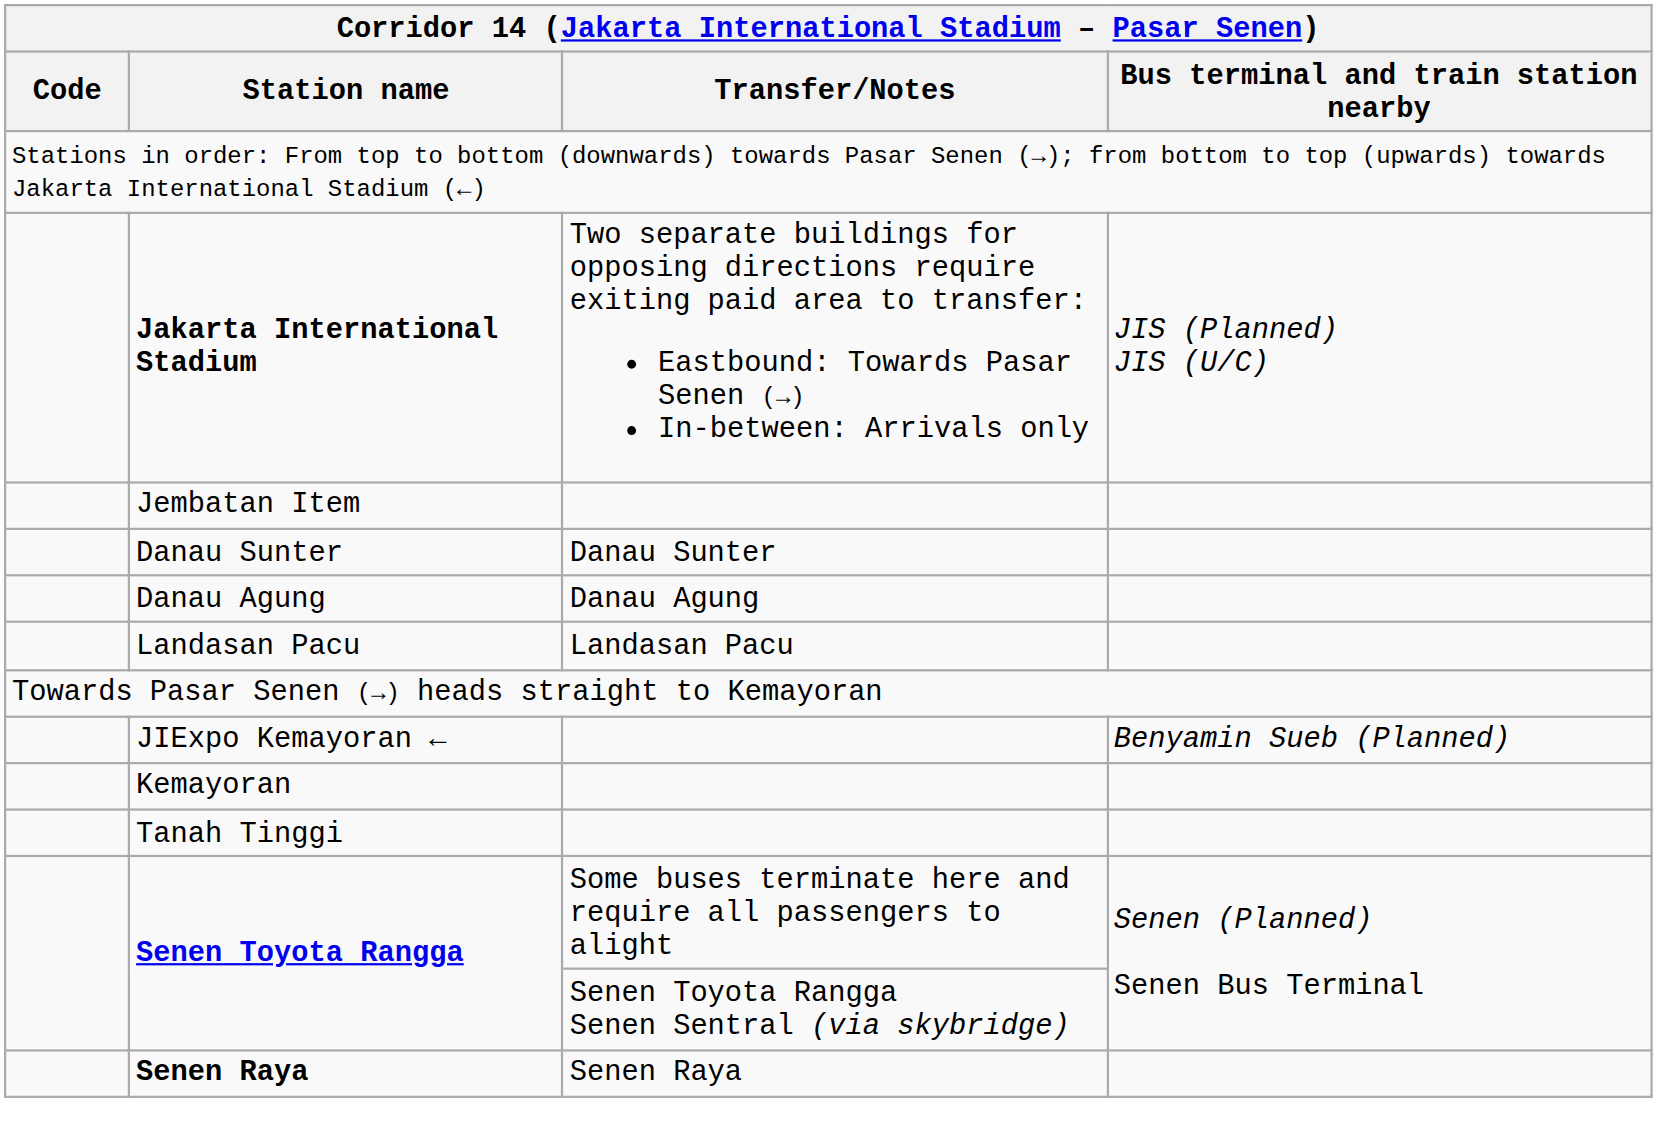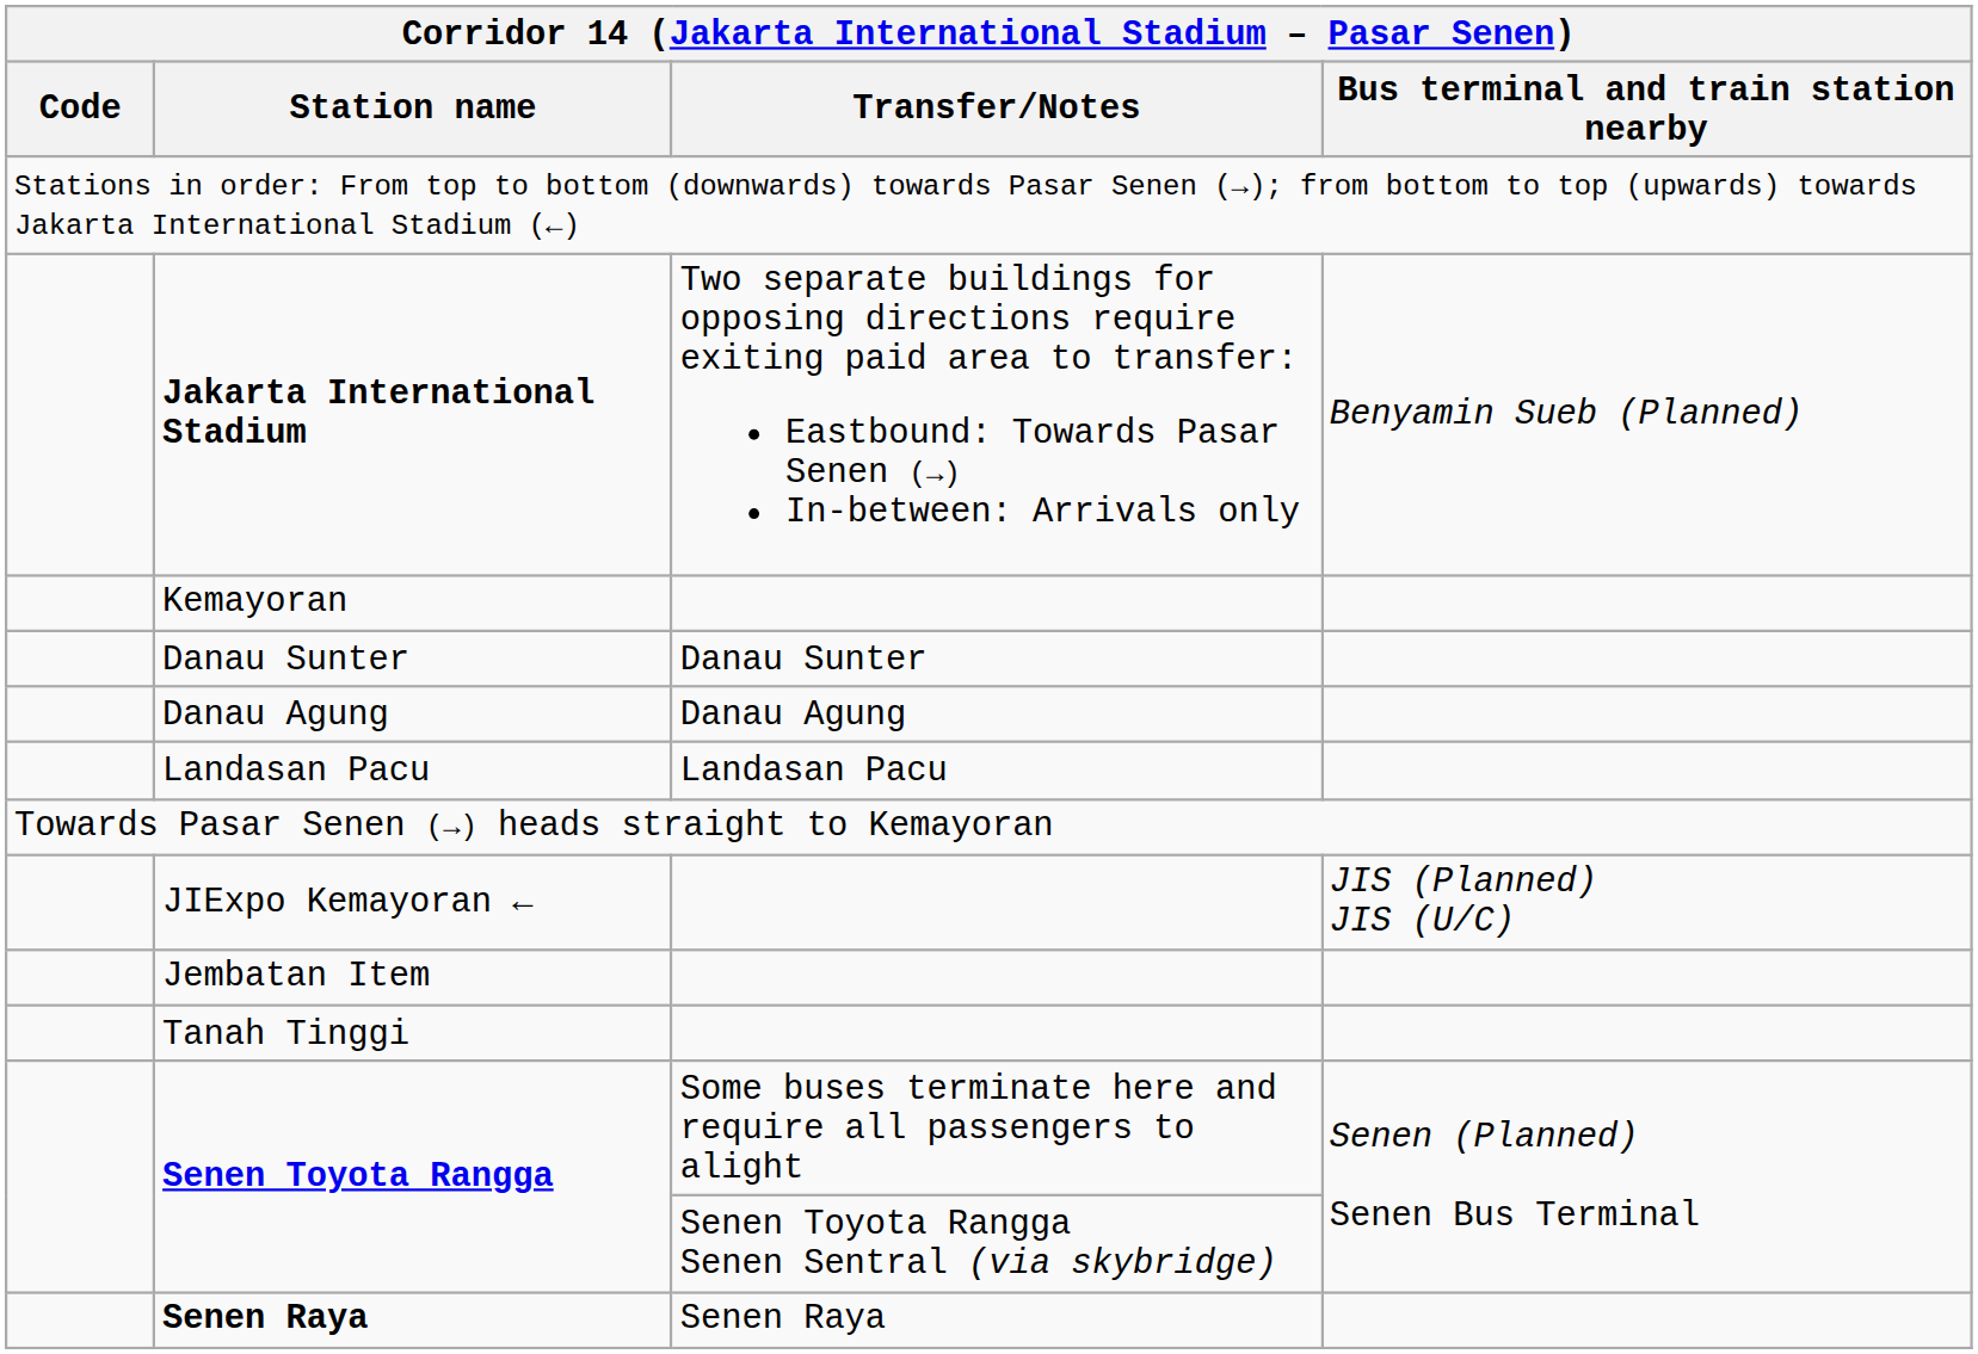 <table class="wikitable" style="font-size:100%">
 <tr>
 <th colspan="4" align="left"> Corridor 14 (<a href='#'>Jakarta International Stadium</a> – <a href='#'>Pasar Senen</a>)</th>
 </tr>
 <tr>
 <th width="50">Code</th>
 <th width="190">Station name</th>
 <th width="240">Transfer/Notes</th>
 <th width="240">Bus terminal and train station nearby</th>
 </tr>
 <tr>
 <td colspan="4"><small>Stations in order: From top to bottom (downwards) towards Pasar Senen (→); from bottom to top (upwards) towards Jakarta International Stadium (←)</small></td>
 </tr>
 <tr>
 <td align="center"><strong></strong></td>
 <td><strong>Jakarta International Stadium</strong></td>
 <td>Two separate buildings for opposing directions require exiting paid area to transfer:<br><ul><li>Eastbound: Towards Pasar Senen <small>(→)</small></li><li>In-between: Arrivals only</li></ul></td>
-<td> <em>JIS (Planned)</em><br> <em>JIS (U/C)</em></td>
+<td> <em>Benyamin Sueb (Planned)</em></td>
 </tr>
 <tr>
 <td align="center"><strong></strong></td>
-<td>Jembatan Item</td>
+<td>Kemayoran</td>
 <td></td>
 <td></td>
 </tr>
 <tr>
 <td align="center"><strong></strong><br><strong></strong></td>
 <td>Danau Sunter</td>
 <td> Danau Sunter</td>
 <td></td>
 </tr>
 <tr>
 <td align="center"><strong></strong><br><strong></strong></td>
 <td>Danau Agung</td>
 <td> Danau Agung</td>
 <td></td>
 </tr>
 <tr>
 <td align="center"><strong></strong><br><strong></strong></td>
 <td>Landasan Pacu</td>
 <td> Landasan Pacu</td>
 <td></td>
 </tr>
 <tr>
 <td colspan="4">Towards Pasar Senen <small>(→)</small> heads straight to Kemayoran</td>
 </tr>
 <tr>
 <td align="center"></td>
 <td>JIExpo Kemayoran ←</td>
 <td></td>
-<td> <em>Benyamin Sueb (Planned)</em></td>
+<td> <em>JIS (Planned)</em><br> <em>JIS (U/C)</em></td>
 </tr>
 <tr>
 <td align="center"><strong></strong></td>
-<td>Kemayoran</td>
+<td>Jembatan Item</td>
 <td></td>
 <td></td>
 </tr>
 <tr>
 <td align="center"><strong></strong></td>
 <td>Tanah Tinggi</td>
 <td></td>
 <td></td>
 </tr>
 <tr>
 <td align="center" rowspan="2"><strong></strong><br><strong></strong></td>
 <td rowspan="2"><strong><a href='#'>Senen Toyota Rangga</a></strong></td>
 <td>Some buses terminate here and require all passengers to alight</td>
 <td rowspan="2"> <em>Senen (Planned)</em><br>  <br> Senen Bus Terminal</td>
 </tr>
 <tr>
 <td>   Senen Toyota Rangga<br> Senen Sentral <em>(via skybridge)</em></td>
 </tr>
 <tr>
 <td align="center"><strong></strong><br><strong></strong></td>
 <td><strong>Senen Raya</strong></td>
 <td> Senen Raya</td>
 <td></td>
 </tr>
 </table>
